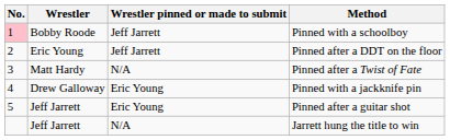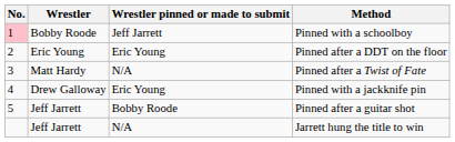 <table class="wikitable sortable">
 <tr>
 <th>No.</th>
 <th>Wrestler</th>
 <th>Wrestler pinned or made to submit</th>
 <th>Method</th>
 </tr>
 <tr>
 <td style="background: pink;">1</td>
 <td>Bobby Roode</td>
 <td>Jeff Jarrett</td>
 <td>Pinned with a schoolboy</td>
 </tr>
 <tr>
 <td>2</td>
 <td>Eric Young</td>
-<td>Jeff Jarrett</td>
+<td>Eric Young</td>
 <td>Pinned after a DDT on the floor</td>
 </tr>
 <tr>
 <td>3</td>
 <td>Matt Hardy</td>
 <td>N/A</td>
 <td>Pinned after a <em>Twist of Fate</em></td>
 </tr>
 <tr>
 <td>4</td>
 <td>Drew Galloway</td>
 <td>Eric Young</td>
 <td>Pinned with a jackknife pin</td>
 </tr>
 <tr>
 <td>5</td>
 <td>Jeff Jarrett</td>
-<td>Eric Young</td>
+<td>Bobby Roode</td>
 <td>Pinned after a guitar shot</td>
 </tr>
 <tr>
 <td></td>
 <td>Jeff Jarrett</td>
 <td>N/A</td>
 <td>Jarrett hung the title to win</td>
 </tr>
 </table>
